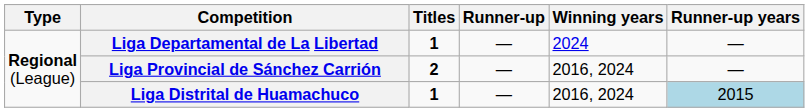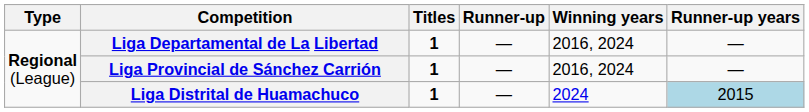 <table class="wikitable plainrowheaders" style="font-size:95%; text-align:center;">
 <tr>
 <th>Type</th>
 <th width="300px">Competition</th>
 <th>Titles</th>
 <th>Runner-up</th>
 <th>Winning years</th>
 <th>Runner-up years</th>
 </tr>
 <tr>
 <td rowspan="3"><strong>Regional</strong><br>(League)</td>
 <th scope="col"><a href='#'>Liga Departamental de La</a> <a href='#'>Libertad</a></th>
 <td><strong>1</strong></td>
 <td style="text-align:center;">—</td>
-<td align="left"><a href='#'>2024</a></td>
+<td align="left">2016, 2024</td>
 <td style="text-align:center;">—</td>
 </tr>
 <tr>
 <th scope="col"><a href='#'>Liga Provincial de Sánchez Carrión</a></th>
-<td><strong>2</strong></td>
+<td><strong>1</strong></td>
 <td>—</td>
 <td align="left">2016, 2024</td>
 <td>—</td>
 </tr>
 <tr>
 <th scope="col"><a href='#'>Liga Distrital de Huamachuco</a></th>
 <td><strong>1</strong></td>
 <td>—</td>
-<td align="left">2016, 2024</td>
+<td align="left"><a href='#'>2024</a></td>
 <td style="background: lightblue;">2015</td>
 </tr>
 </table>
